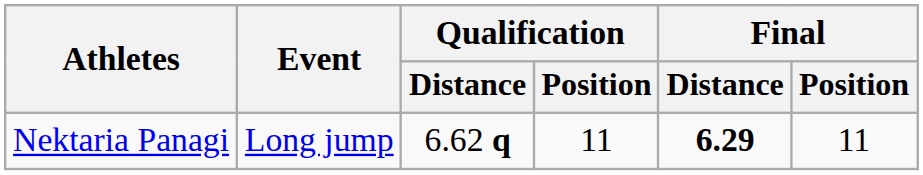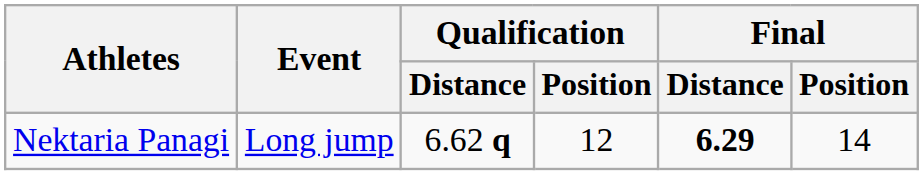 <table class=wikitable style="font-size:90%">
 <tr>
 <th rowspan="2">Athletes</th>
 <th rowspan="2">Event</th>
 <th colspan="2">Qualification</th>
 <th colspan="2">Final</th>
 </tr>
 <tr style="font-size:95%">
 <th>Distance</th>
 <th>Position</th>
 <th>Distance</th>
 <th>Position</th>
 </tr>
 <tr>
 <td><a href='#'>Nektaria Panagi</a></td>
 <td><a href='#'>Long jump</a></td>
 <td align=center>6.62 <strong>q</strong></td>
-<td align=center>11</td>
+<td align=center>12</td>
 <td align=center><strong>6.29</strong></td>
-<td align=center>11</td>
+<td align=center>14</td>
 </tr>
 </table>
